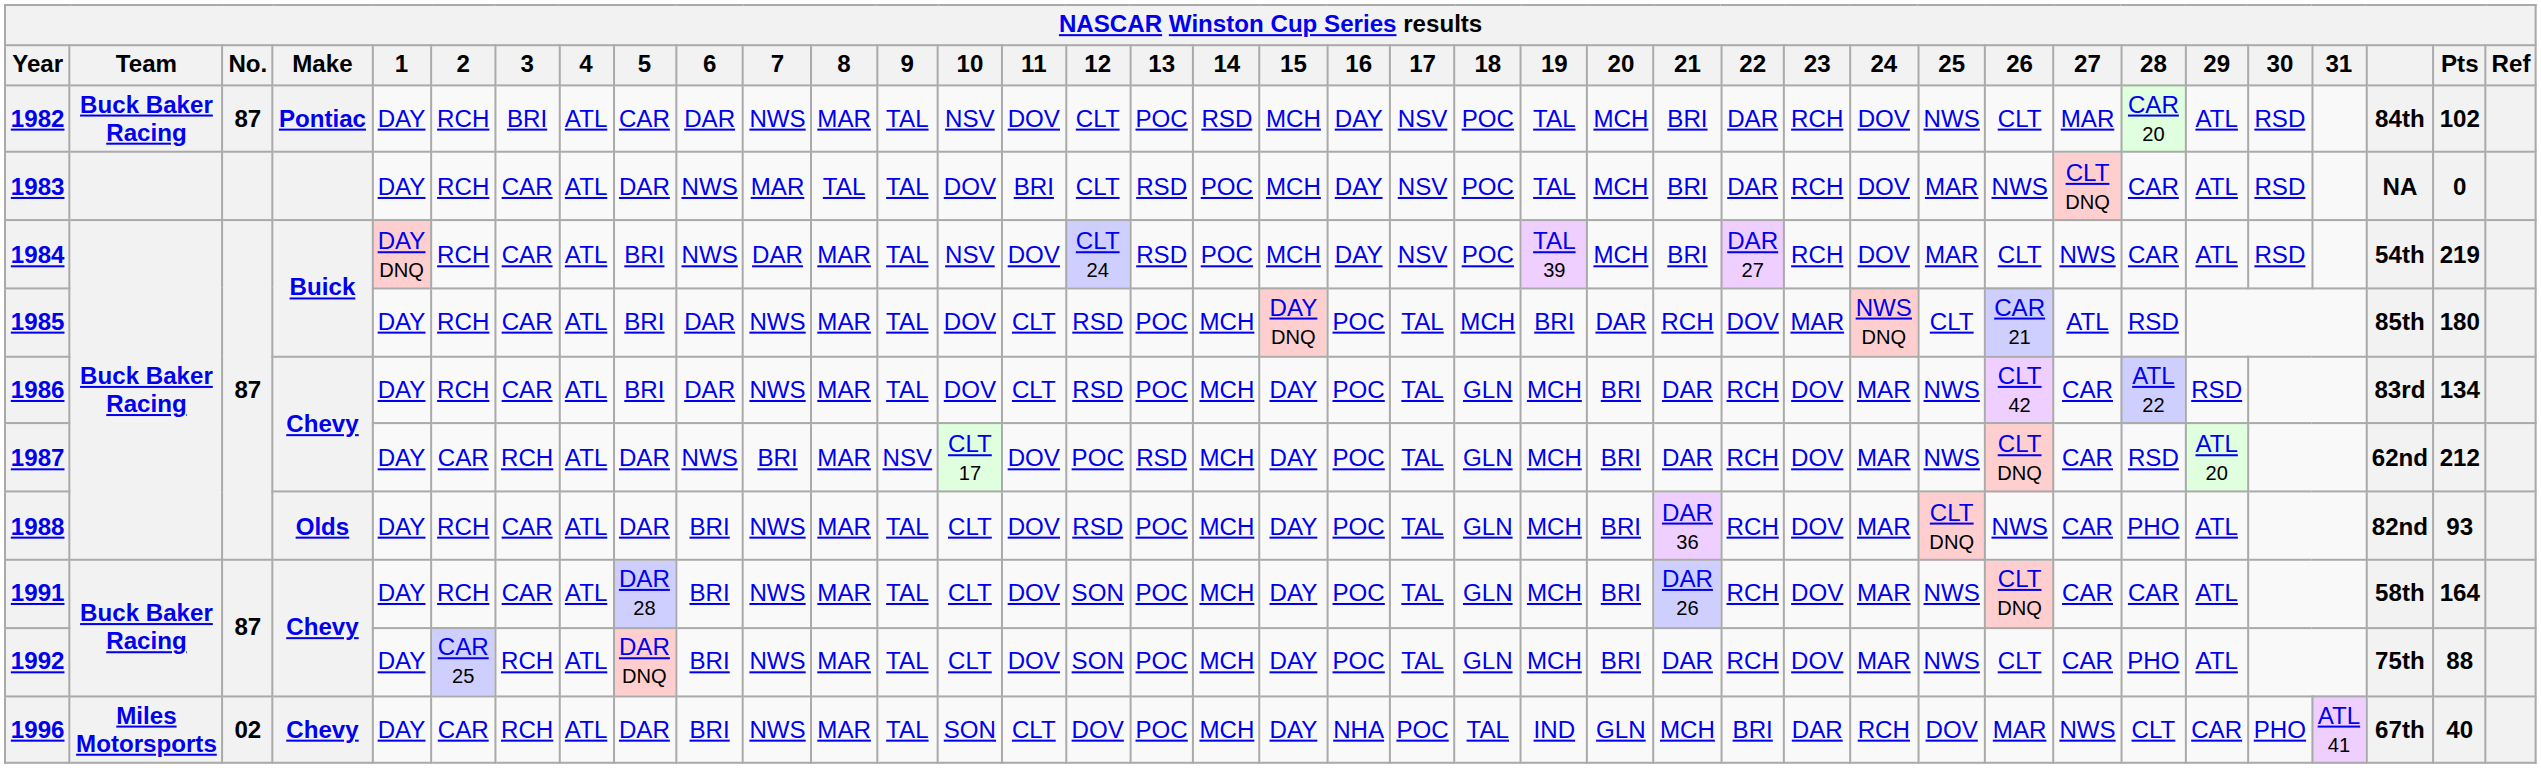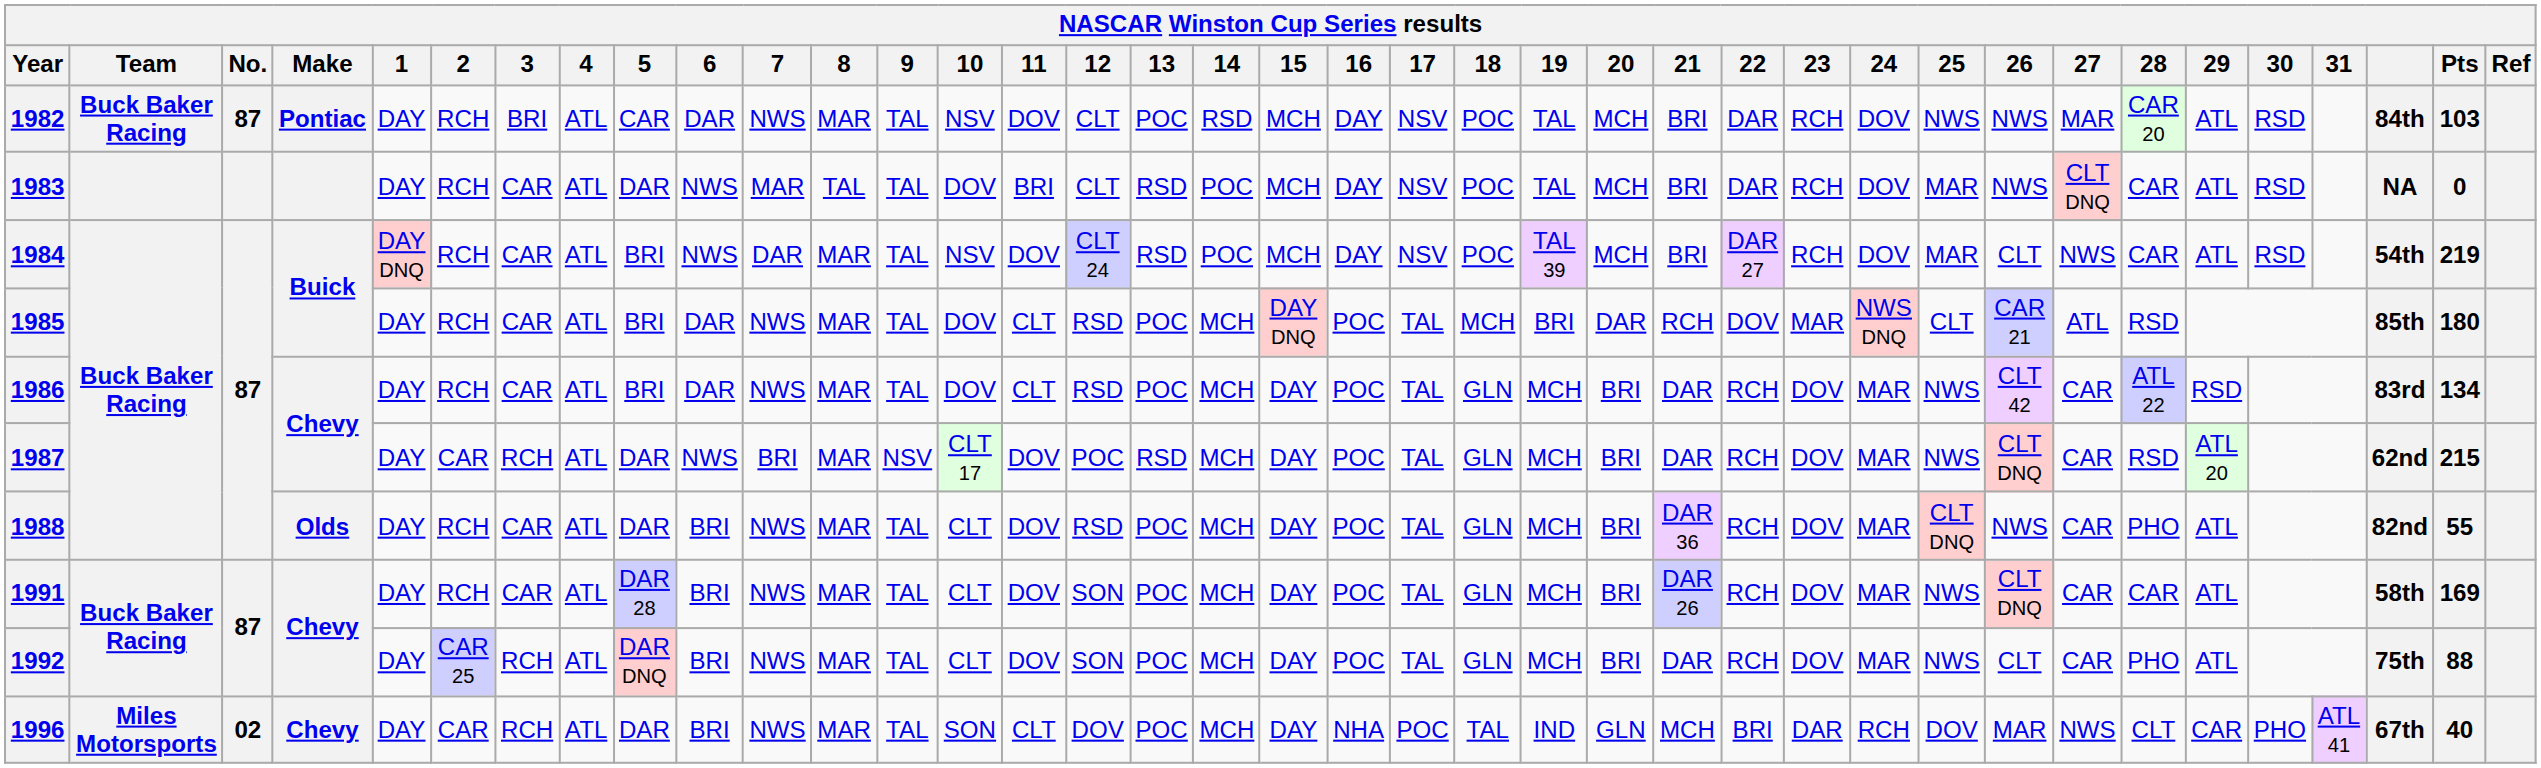 <table class="wikitable" style="text-align:center; font-size:75%">
 <tr>
 <th colspan=45><a href='#'>NASCAR</a> <a href='#'>Winston Cup Series</a> results</th>
 </tr>
 <tr>
 <th>Year</th>
 <th>Team</th>
 <th>No.</th>
 <th>Make</th>
 <th>1</th>
 <th>2</th>
 <th>3</th>
 <th>4</th>
 <th>5</th>
 <th>6</th>
 <th>7</th>
 <th>8</th>
 <th>9</th>
 <th>10</th>
 <th>11</th>
 <th>12</th>
 <th>13</th>
 <th>14</th>
 <th>15</th>
 <th>16</th>
 <th>17</th>
 <th>18</th>
 <th>19</th>
 <th>20</th>
 <th>21</th>
 <th>22</th>
 <th>23</th>
 <th>24</th>
 <th>25</th>
 <th>26</th>
 <th>27</th>
 <th>28</th>
 <th>29</th>
 <th>30</th>
 <th>31</th>
 <th></th>
 <th>Pts</th>
 <th>Ref</th>
 </tr>
 <tr>
 <th><a href='#'>1982</a></th>
 <th><a href='#'>Buck Baker Racing</a></th>
 <th>87</th>
 <th><a href='#'>Pontiac</a></th>
 <td><a href='#'>DAY</a></td>
 <td><a href='#'>RCH</a></td>
 <td><a href='#'>BRI</a></td>
 <td><a href='#'>ATL</a></td>
 <td><a href='#'>CAR</a></td>
 <td><a href='#'>DAR</a></td>
 <td><a href='#'>NWS</a></td>
 <td><a href='#'>MAR</a></td>
 <td><a href='#'>TAL</a></td>
 <td><a href='#'>NSV</a></td>
 <td><a href='#'>DOV</a></td>
 <td><a href='#'>CLT</a></td>
 <td><a href='#'>POC</a></td>
 <td><a href='#'>RSD</a></td>
 <td><a href='#'>MCH</a></td>
 <td><a href='#'>DAY</a></td>
 <td><a href='#'>NSV</a></td>
 <td><a href='#'>POC</a></td>
 <td><a href='#'>TAL</a></td>
 <td><a href='#'>MCH</a></td>
 <td><a href='#'>BRI</a></td>
 <td><a href='#'>DAR</a></td>
 <td><a href='#'>RCH</a></td>
 <td><a href='#'>DOV</a></td>
 <td><a href='#'>NWS</a></td>
-<td><a href='#'>CLT</a></td>
+<td><a href='#'>NWS</a></td>
 <td><a href='#'>MAR</a></td>
 <td style="background:#DFFFDF;"><a href='#'>CAR</a><br><small>20</small></td>
 <td><a href='#'>ATL</a></td>
 <td><a href='#'>RSD</a></td>
 <td></td>
 <th>84th</th>
-<th>102</th>
+<th>103</th>
 <th></th>
 </tr>
 <tr>
 <th><a href='#'>1983</a></th>
 <th></th>
 <th></th>
 <th></th>
 <td><a href='#'>DAY</a></td>
 <td><a href='#'>RCH</a></td>
 <td><a href='#'>CAR</a></td>
 <td><a href='#'>ATL</a></td>
 <td><a href='#'>DAR</a></td>
 <td><a href='#'>NWS</a></td>
 <td><a href='#'>MAR</a></td>
 <td><a href='#'>TAL</a></td>
 <td><a href='#'>TAL</a></td>
 <td><a href='#'>DOV</a></td>
 <td><a href='#'>BRI</a></td>
 <td><a href='#'>CLT</a></td>
 <td><a href='#'>RSD</a></td>
 <td><a href='#'>POC</a></td>
 <td><a href='#'>MCH</a></td>
 <td><a href='#'>DAY</a></td>
 <td><a href='#'>NSV</a></td>
 <td><a href='#'>POC</a></td>
 <td><a href='#'>TAL</a></td>
 <td><a href='#'>MCH</a></td>
 <td><a href='#'>BRI</a></td>
 <td><a href='#'>DAR</a></td>
 <td><a href='#'>RCH</a></td>
 <td><a href='#'>DOV</a></td>
 <td><a href='#'>MAR</a></td>
 <td><a href='#'>NWS</a></td>
 <td style="background:#FFCFCF;"><a href='#'>CLT</a><br><small>DNQ</small></td>
 <td><a href='#'>CAR</a></td>
 <td><a href='#'>ATL</a></td>
 <td><a href='#'>RSD</a></td>
 <td></td>
 <th>NA</th>
 <th>0</th>
 <th></th>
 </tr>
 <tr>
 <th><a href='#'>1984</a></th>
 <th rowspan=5><a href='#'>Buck Baker Racing</a></th>
 <th rowspan=5>87</th>
 <th rowspan=2><a href='#'>Buick</a></th>
 <td style="background:#FFCFCF;"><a href='#'>DAY</a><br><small>DNQ</small></td>
 <td><a href='#'>RCH</a></td>
 <td><a href='#'>CAR</a></td>
 <td><a href='#'>ATL</a></td>
 <td><a href='#'>BRI</a></td>
 <td><a href='#'>NWS</a></td>
 <td><a href='#'>DAR</a></td>
 <td><a href='#'>MAR</a></td>
 <td><a href='#'>TAL</a></td>
 <td><a href='#'>NSV</a></td>
 <td><a href='#'>DOV</a></td>
 <td style="background:#CFCFFF;"><a href='#'>CLT</a><br><small>24</small></td>
 <td><a href='#'>RSD</a></td>
 <td><a href='#'>POC</a></td>
 <td><a href='#'>MCH</a></td>
 <td><a href='#'>DAY</a></td>
 <td><a href='#'>NSV</a></td>
 <td><a href='#'>POC</a></td>
 <td style="background:#EFCFFF;"><a href='#'>TAL</a><br><small>39</small></td>
 <td><a href='#'>MCH</a></td>
 <td><a href='#'>BRI</a></td>
 <td style="background:#EFCFFF;"><a href='#'>DAR</a><br><small>27</small></td>
 <td><a href='#'>RCH</a></td>
 <td><a href='#'>DOV</a></td>
 <td><a href='#'>MAR</a></td>
 <td><a href='#'>CLT</a></td>
 <td><a href='#'>NWS</a></td>
 <td><a href='#'>CAR</a></td>
 <td><a href='#'>ATL</a></td>
 <td><a href='#'>RSD</a></td>
 <td></td>
 <th>54th</th>
 <th>219</th>
 <th></th>
 </tr>
 <tr>
 <th><a href='#'>1985</a></th>
 <td><a href='#'>DAY</a></td>
 <td><a href='#'>RCH</a></td>
 <td><a href='#'>CAR</a></td>
 <td><a href='#'>ATL</a></td>
 <td><a href='#'>BRI</a></td>
 <td><a href='#'>DAR</a></td>
 <td><a href='#'>NWS</a></td>
 <td><a href='#'>MAR</a></td>
 <td><a href='#'>TAL</a></td>
 <td><a href='#'>DOV</a></td>
 <td><a href='#'>CLT</a></td>
 <td><a href='#'>RSD</a></td>
 <td><a href='#'>POC</a></td>
 <td><a href='#'>MCH</a></td>
 <td style="background:#FFCFCF;"><a href='#'>DAY</a><br><small>DNQ</small></td>
 <td><a href='#'>POC</a></td>
 <td><a href='#'>TAL</a></td>
 <td><a href='#'>MCH</a></td>
 <td><a href='#'>BRI</a></td>
 <td><a href='#'>DAR</a></td>
 <td><a href='#'>RCH</a></td>
 <td><a href='#'>DOV</a></td>
 <td><a href='#'>MAR</a></td>
 <td style="background:#FFCFCF;"><a href='#'>NWS</a><br><small>DNQ</small></td>
 <td><a href='#'>CLT</a></td>
 <td style="background:#CFCFFF;"><a href='#'>CAR</a><br><small>21</small></td>
 <td><a href='#'>ATL</a></td>
 <td><a href='#'>RSD</a></td>
 <td colspan=3></td>
 <th>85th</th>
 <th>180</th>
 <th></th>
 </tr>
 <tr>
 <th><a href='#'>1986</a></th>
 <th rowspan=2><a href='#'>Chevy</a></th>
 <td><a href='#'>DAY</a></td>
 <td><a href='#'>RCH</a></td>
 <td><a href='#'>CAR</a></td>
 <td><a href='#'>ATL</a></td>
 <td><a href='#'>BRI</a></td>
 <td><a href='#'>DAR</a></td>
 <td><a href='#'>NWS</a></td>
 <td><a href='#'>MAR</a></td>
 <td><a href='#'>TAL</a></td>
 <td><a href='#'>DOV</a></td>
 <td><a href='#'>CLT</a></td>
 <td><a href='#'>RSD</a></td>
 <td><a href='#'>POC</a></td>
 <td><a href='#'>MCH</a></td>
 <td><a href='#'>DAY</a></td>
 <td><a href='#'>POC</a></td>
 <td><a href='#'>TAL</a></td>
 <td><a href='#'>GLN</a></td>
 <td><a href='#'>MCH</a></td>
 <td><a href='#'>BRI</a></td>
 <td><a href='#'>DAR</a></td>
 <td><a href='#'>RCH</a></td>
 <td><a href='#'>DOV</a></td>
 <td><a href='#'>MAR</a></td>
 <td><a href='#'>NWS</a></td>
 <td style="background:#EFCFFF;"><a href='#'>CLT</a><br><small>42</small></td>
 <td><a href='#'>CAR</a></td>
 <td style="background:#CFCFFF;"><a href='#'>ATL</a><br><small>22</small></td>
 <td><a href='#'>RSD</a></td>
 <td colspan=2></td>
 <th>83rd</th>
 <th>134</th>
 <th></th>
 </tr>
 <tr>
 <th><a href='#'>1987</a></th>
 <td><a href='#'>DAY</a></td>
 <td><a href='#'>CAR</a></td>
 <td><a href='#'>RCH</a></td>
 <td><a href='#'>ATL</a></td>
 <td><a href='#'>DAR</a></td>
 <td><a href='#'>NWS</a></td>
 <td><a href='#'>BRI</a></td>
 <td><a href='#'>MAR</a></td>
 <td><a href='#'>NSV</a></td>
 <td style="background:#DFFFDF;"><a href='#'>CLT</a><br><small>17</small></td>
 <td><a href='#'>DOV</a></td>
 <td><a href='#'>POC</a></td>
 <td><a href='#'>RSD</a></td>
 <td><a href='#'>MCH</a></td>
 <td><a href='#'>DAY</a></td>
 <td><a href='#'>POC</a></td>
 <td><a href='#'>TAL</a></td>
 <td><a href='#'>GLN</a></td>
 <td><a href='#'>MCH</a></td>
 <td><a href='#'>BRI</a></td>
 <td><a href='#'>DAR</a></td>
 <td><a href='#'>RCH</a></td>
 <td><a href='#'>DOV</a></td>
 <td><a href='#'>MAR</a></td>
 <td><a href='#'>NWS</a></td>
 <td style="background:#FFCFCF;"><a href='#'>CLT</a><br><small>DNQ</small></td>
 <td><a href='#'>CAR</a></td>
 <td><a href='#'>RSD</a></td>
 <td style="background:#DFFFDF;"><a href='#'>ATL</a><br><small>20</small></td>
 <td colspan=2></td>
 <th>62nd</th>
-<th>212</th>
+<th>215</th>
 <th></th>
 </tr>
 <tr>
 <th><a href='#'>1988</a></th>
 <th><a href='#'>Olds</a></th>
 <td><a href='#'>DAY</a></td>
 <td><a href='#'>RCH</a></td>
 <td><a href='#'>CAR</a></td>
 <td><a href='#'>ATL</a></td>
 <td><a href='#'>DAR</a></td>
 <td><a href='#'>BRI</a></td>
 <td><a href='#'>NWS</a></td>
 <td><a href='#'>MAR</a></td>
 <td><a href='#'>TAL</a></td>
 <td><a href='#'>CLT</a></td>
 <td><a href='#'>DOV</a></td>
 <td><a href='#'>RSD</a></td>
 <td><a href='#'>POC</a></td>
 <td><a href='#'>MCH</a></td>
 <td><a href='#'>DAY</a></td>
 <td><a href='#'>POC</a></td>
 <td><a href='#'>TAL</a></td>
 <td><a href='#'>GLN</a></td>
 <td><a href='#'>MCH</a></td>
 <td><a href='#'>BRI</a></td>
 <td style="background:#EFCFFF;"><a href='#'>DAR</a><br><small>36</small></td>
 <td><a href='#'>RCH</a></td>
 <td><a href='#'>DOV</a></td>
 <td><a href='#'>MAR</a></td>
 <td style="background:#FFCFCF;"><a href='#'>CLT</a><br><small>DNQ</small></td>
 <td><a href='#'>NWS</a></td>
 <td><a href='#'>CAR</a></td>
 <td><a href='#'>PHO</a></td>
 <td><a href='#'>ATL</a></td>
 <td colspan=2></td>
 <th>82nd</th>
-<th>93</th>
+<th>55</th>
 <th></th>
 </tr>
 <tr>
 <th><a href='#'>1991</a></th>
 <th rowspan=2><a href='#'>Buck Baker Racing</a></th>
 <th rowspan=2>87</th>
 <th rowspan=2><a href='#'>Chevy</a></th>
 <td><a href='#'>DAY</a></td>
 <td><a href='#'>RCH</a></td>
 <td><a href='#'>CAR</a></td>
 <td><a href='#'>ATL</a></td>
 <td style="background:#CFCFFF;"><a href='#'>DAR</a><br><small>28</small></td>
 <td><a href='#'>BRI</a></td>
 <td><a href='#'>NWS</a></td>
 <td><a href='#'>MAR</a></td>
 <td><a href='#'>TAL</a></td>
 <td><a href='#'>CLT</a></td>
 <td><a href='#'>DOV</a></td>
 <td><a href='#'>SON</a></td>
 <td><a href='#'>POC</a></td>
 <td><a href='#'>MCH</a></td>
 <td><a href='#'>DAY</a></td>
 <td><a href='#'>POC</a></td>
 <td><a href='#'>TAL</a></td>
 <td><a href='#'>GLN</a></td>
 <td><a href='#'>MCH</a></td>
 <td><a href='#'>BRI</a></td>
 <td style="background:#CFCFFF;"><a href='#'>DAR</a><br><small>26</small></td>
 <td><a href='#'>RCH</a></td>
 <td><a href='#'>DOV</a></td>
 <td><a href='#'>MAR</a></td>
 <td><a href='#'>NWS</a></td>
 <td style="background:#FFCFCF;"><a href='#'>CLT</a><br><small>DNQ</small></td>
 <td><a href='#'>CAR</a></td>
 <td><a href='#'>CAR</a></td>
 <td><a href='#'>ATL</a></td>
 <td colspan=2></td>
 <th>58th</th>
-<th>164</th>
+<th>169</th>
 <th></th>
 </tr>
 <tr>
 <th><a href='#'>1992</a></th>
 <td><a href='#'>DAY</a></td>
 <td style="background:#CFCFFF;"><a href='#'>CAR</a><br><small>25</small></td>
 <td><a href='#'>RCH</a></td>
 <td><a href='#'>ATL</a></td>
 <td style="background:#FFCFCF;"><a href='#'>DAR</a><br><small>DNQ</small></td>
 <td><a href='#'>BRI</a></td>
 <td><a href='#'>NWS</a></td>
 <td><a href='#'>MAR</a></td>
 <td><a href='#'>TAL</a></td>
 <td><a href='#'>CLT</a></td>
 <td><a href='#'>DOV</a></td>
 <td><a href='#'>SON</a></td>
 <td><a href='#'>POC</a></td>
 <td><a href='#'>MCH</a></td>
 <td><a href='#'>DAY</a></td>
 <td><a href='#'>POC</a></td>
 <td><a href='#'>TAL</a></td>
 <td><a href='#'>GLN</a></td>
 <td><a href='#'>MCH</a></td>
 <td><a href='#'>BRI</a></td>
 <td><a href='#'>DAR</a></td>
 <td><a href='#'>RCH</a></td>
 <td><a href='#'>DOV</a></td>
 <td><a href='#'>MAR</a></td>
 <td><a href='#'>NWS</a></td>
 <td><a href='#'>CLT</a></td>
 <td><a href='#'>CAR</a></td>
 <td><a href='#'>PHO</a></td>
 <td><a href='#'>ATL</a></td>
 <td colspan=2></td>
 <th>75th</th>
 <th>88</th>
 <th></th>
 </tr>
 <tr>
 <th><a href='#'>1996</a></th>
 <th><a href='#'>Miles Motorsports</a></th>
 <th>02</th>
 <th><a href='#'>Chevy</a></th>
 <td><a href='#'>DAY</a></td>
 <td><a href='#'>CAR</a></td>
 <td><a href='#'>RCH</a></td>
 <td><a href='#'>ATL</a></td>
 <td><a href='#'>DAR</a></td>
 <td><a href='#'>BRI</a></td>
 <td><a href='#'>NWS</a></td>
 <td><a href='#'>MAR</a></td>
 <td><a href='#'>TAL</a></td>
 <td><a href='#'>SON</a></td>
 <td><a href='#'>CLT</a></td>
 <td><a href='#'>DOV</a></td>
 <td><a href='#'>POC</a></td>
 <td><a href='#'>MCH</a></td>
 <td><a href='#'>DAY</a></td>
 <td><a href='#'>NHA</a></td>
 <td><a href='#'>POC</a></td>
 <td><a href='#'>TAL</a></td>
 <td><a href='#'>IND</a></td>
 <td><a href='#'>GLN</a></td>
 <td><a href='#'>MCH</a></td>
 <td><a href='#'>BRI</a></td>
 <td><a href='#'>DAR</a></td>
 <td><a href='#'>RCH</a></td>
 <td><a href='#'>DOV</a></td>
 <td><a href='#'>MAR</a></td>
 <td><a href='#'>NWS</a></td>
 <td><a href='#'>CLT</a></td>
 <td><a href='#'>CAR</a></td>
 <td><a href='#'>PHO</a></td>
 <td style="background:#EFCFFF;"><a href='#'>ATL</a><br><small>41</small></td>
 <th>67th</th>
 <th>40</th>
 <th></th>
 </tr>
 </table>
